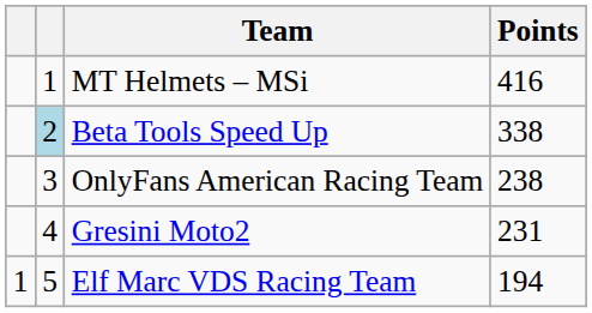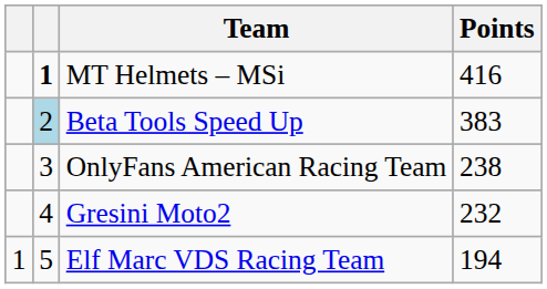 <table class="wikitable" style="font-size: 95%;">
 <tr>
 <th></th>
 <th></th>
 <th>Team</th>
 <th>Points</th>
 </tr>
 <tr>
 <td></td>
-<td align=center>1</td>
+<td align=center><strong>1</strong></td>
 <td> MT Helmets – MSi</td>
 <td align=left>416</td>
 </tr>
 <tr>
 <td></td>
 <td align=center style="background: lightblue;">2</td>
 <td> <a href='#'>Beta Tools Speed Up</a></td>
-<td align=left>338</td>
+<td align=left>383</td>
 </tr>
 <tr>
 <td></td>
 <td align=center>3</td>
 <td> OnlyFans American Racing Team</td>
 <td align=left>238</td>
 </tr>
 <tr>
 <td></td>
 <td align=center>4</td>
 <td> <a href='#'>Gresini Moto2</a></td>
-<td align=left>231</td>
+<td align=left>232</td>
 </tr>
 <tr>
 <td> 1</td>
 <td align=center>5</td>
 <td> <a href='#'>Elf Marc VDS Racing Team</a></td>
 <td align=left>194</td>
 </tr>
 </table>
